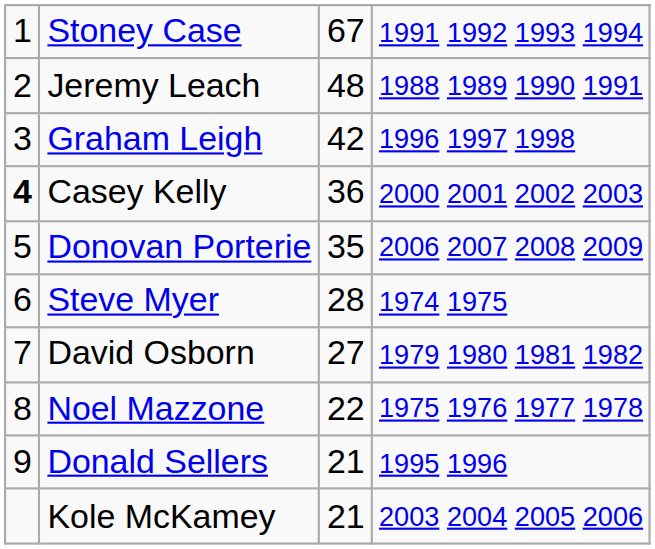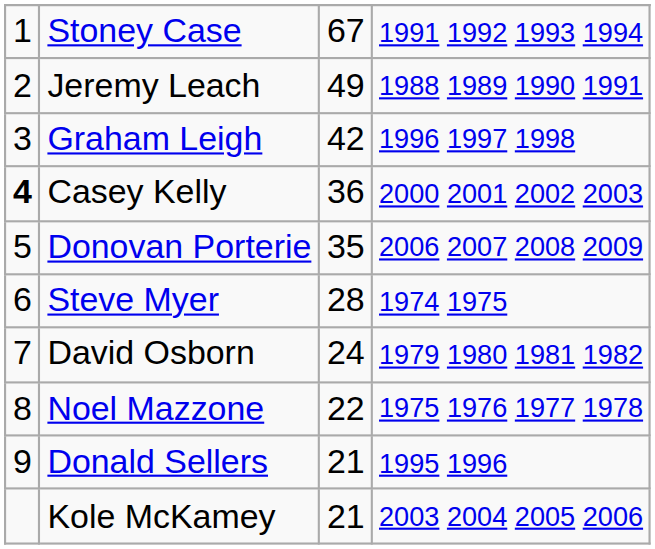 <table class="wikitable">
 <tr>
 </tr>
 <tr>
 <td>1</td>
 <td><a href='#'>Stoney Case</a></td>
 <td>67</td>
 <td style="font-size:80%;"><a href='#'>1991</a> <a href='#'>1992</a> <a href='#'>1993</a> <a href='#'>1994</a></td>
 </tr>
 <tr>
 <td>2</td>
 <td>Jeremy Leach</td>
-<td>48</td>
+<td>49</td>
 <td style="font-size:80%;"><a href='#'>1988</a> <a href='#'>1989</a> <a href='#'>1990</a> <a href='#'>1991</a></td>
 </tr>
 <tr>
 <td>3</td>
 <td><a href='#'>Graham Leigh</a></td>
 <td>42</td>
 <td style="font-size:80%;"><a href='#'>1996</a> <a href='#'>1997</a> <a href='#'>1998</a></td>
 </tr>
 <tr>
 <td><strong>4</strong></td>
 <td>Casey Kelly</td>
 <td>36</td>
 <td style="font-size:80%;"><a href='#'>2000</a> <a href='#'>2001</a> <a href='#'>2002</a> <a href='#'>2003</a></td>
 </tr>
 <tr>
 <td>5</td>
 <td><a href='#'>Donovan Porterie</a></td>
 <td>35</td>
 <td style="font-size:80%;"><a href='#'>2006</a> <a href='#'>2007</a> <a href='#'>2008</a> <a href='#'>2009</a></td>
 </tr>
 <tr>
 <td>6</td>
 <td><a href='#'>Steve Myer</a></td>
 <td>28</td>
 <td style="font-size:80%;"><a href='#'>1974</a> <a href='#'>1975</a></td>
 </tr>
 <tr>
 <td>7</td>
 <td>David Osborn</td>
-<td>27</td>
+<td>24</td>
 <td style="font-size:80%;"><a href='#'>1979</a> <a href='#'>1980</a> <a href='#'>1981</a> <a href='#'>1982</a></td>
 </tr>
 <tr>
 <td>8</td>
 <td><a href='#'>Noel Mazzone</a></td>
 <td>22</td>
 <td style="font-size:80%;"><a href='#'>1975</a> <a href='#'>1976</a> <a href='#'>1977</a> <a href='#'>1978</a></td>
 </tr>
 <tr>
 <td>9</td>
 <td><a href='#'>Donald Sellers</a></td>
 <td>21</td>
 <td style="font-size:80%;"><a href='#'>1995</a> <a href='#'>1996</a></td>
 </tr>
 <tr>
 <td></td>
 <td>Kole McKamey</td>
 <td>21</td>
 <td style="font-size:80%;"><a href='#'>2003</a> <a href='#'>2004</a> <a href='#'>2005</a> <a href='#'>2006</a></td>
 </tr>
 </table>
